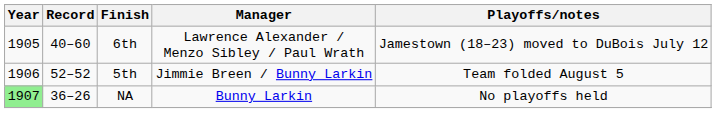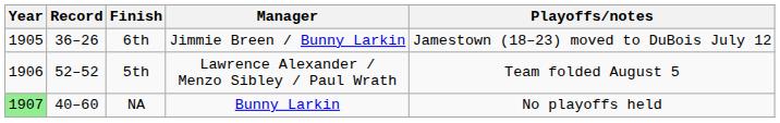 <table class="wikitable" style="text-align:center">
 <tr>
 <th>Year</th>
 <th>Record</th>
 <th>Finish</th>
 <th>Manager</th>
 <th>Playoffs/notes</th>
 </tr>
 <tr align=center>
 <td>1905</td>
-<td>40–60</td>
+<td>36–26</td>
 <td>6th</td>
-<td>Lawrence Alexander /<br> Menzo Sibley / Paul Wrath</td>
+<td>Jimmie Breen / <a href='#'>Bunny Larkin</a></td>
 <td>Jamestown (18–23) moved to DuBois July 12</td>
 </tr>
 <tr align=center>
 <td>1906</td>
 <td>52–52</td>
 <td>5th</td>
-<td>Jimmie Breen / <a href='#'>Bunny Larkin</a></td>
+<td>Lawrence Alexander /<br> Menzo Sibley / Paul Wrath</td>
 <td>Team folded August 5</td>
 </tr>
 <tr align=center>
 <td style="background: lightgreen;">1907</td>
-<td>36–26</td>
+<td>40–60</td>
 <td>NA</td>
 <td><a href='#'>Bunny Larkin</a></td>
 <td>No playoffs held</td>
 </tr>
 <tr align=center>
 </tr>
 </table>
